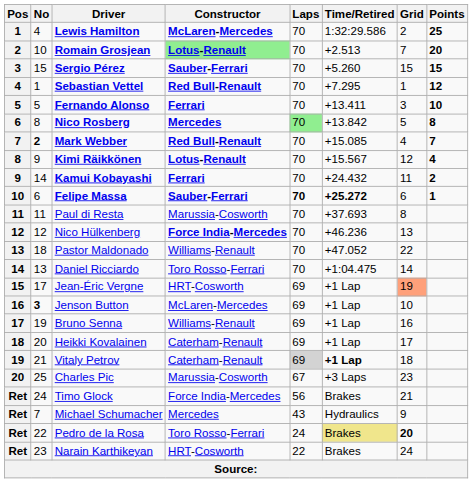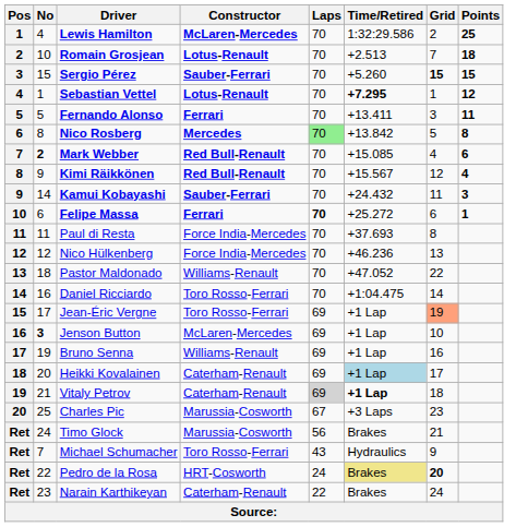 <table class="wikitable" style="font-size: 85%">
 <tr>
 <th>Pos</th>
 <th>No</th>
 <th>Driver</th>
 <th>Constructor</th>
 <th>Laps</th>
 <th>Time/Retired</th>
 <th>Grid</th>
 <th>Points</th>
 </tr>
 <tr>
 <th>1</th>
 <td>4</td>
 <td> <strong><a href='#'>Lewis Hamilton</a></strong></td>
 <td><strong><a href='#'>McLaren</a>-<a href='#'>Mercedes</a></strong></td>
 <td>70</td>
 <td>1:32:29.586</td>
 <td>2</td>
 <td><strong>25</strong></td>
 </tr>
 <tr>
 <th>2</th>
 <td>10</td>
 <td> <strong><a href='#'>Romain Grosjean</a></strong></td>
-<td style="background: lightgreen;"><strong><a href='#'>Lotus</a>-<a href='#'>Renault</a></strong></td>
+<td><strong><a href='#'>Lotus</a>-<a href='#'>Renault</a></strong></td>
 <td>70</td>
 <td>+2.513</td>
 <td>7</td>
-<td><strong>20</strong></td>
+<td><strong>18</strong></td>
 </tr>
 <tr>
 <th>3</th>
 <td>15</td>
 <td> <strong><a href='#'>Sergio Pérez</a></strong></td>
 <td><strong><a href='#'>Sauber</a>-<a href='#'>Ferrari</a></strong></td>
 <td>70</td>
 <td>+5.260</td>
-<td>15</td>
+<td><strong>15</strong></td>
 <td><strong>15</strong></td>
 </tr>
 <tr>
 <th>4</th>
 <td>1</td>
 <td> <strong><a href='#'>Sebastian Vettel</a></strong></td>
-<td><strong><a href='#'>Red Bull</a>-<a href='#'>Renault</a></strong></td>
+<td><strong><a href='#'>Lotus</a>-<a href='#'>Renault</a></strong></td>
 <td>70</td>
-<td>+7.295</td>
+<td><strong>+7.295</strong></td>
 <td>1</td>
 <td><strong>12</strong></td>
 </tr>
 <tr>
 <th>5</th>
 <td>5</td>
 <td> <strong><a href='#'>Fernando Alonso</a></strong></td>
 <td><strong><a href='#'>Ferrari</a></strong></td>
 <td>70</td>
 <td>+13.411</td>
 <td>3</td>
-<td><strong>10</strong></td>
+<td><strong>11</strong></td>
 </tr>
 <tr>
 <th>6</th>
 <td>8</td>
 <td> <strong><a href='#'>Nico Rosberg</a></strong></td>
 <td><strong><a href='#'>Mercedes</a></strong></td>
 <td style="background: lightgreen;">70</td>
 <td>+13.842</td>
 <td>5</td>
 <td><strong>8</strong></td>
 </tr>
 <tr>
 <th>7</th>
 <td><strong>2</strong></td>
 <td> <strong><a href='#'>Mark Webber</a></strong></td>
 <td><strong><a href='#'>Red Bull</a>-<a href='#'>Renault</a></strong></td>
 <td>70</td>
 <td>+15.085</td>
 <td>4</td>
-<td><strong>7</strong></td>
+<td><strong>6</strong></td>
 </tr>
 <tr>
 <th>8</th>
 <td>9</td>
 <td> <strong><a href='#'>Kimi Räikkönen</a></strong></td>
-<td><strong><a href='#'>Lotus</a>-<a href='#'>Renault</a></strong></td>
+<td><strong><a href='#'>Red Bull</a>-<a href='#'>Renault</a></strong></td>
 <td>70</td>
 <td>+15.567</td>
 <td>12</td>
 <td><strong>4</strong></td>
 </tr>
 <tr>
 <th>9</th>
 <td>14</td>
 <td> <strong><a href='#'>Kamui Kobayashi</a></strong></td>
-<td><strong><a href='#'>Ferrari</a></strong></td>
+<td><strong><a href='#'>Sauber</a>-<a href='#'>Ferrari</a></strong></td>
 <td>70</td>
 <td>+24.432</td>
 <td>11</td>
-<td><strong>2</strong></td>
+<td><strong>3</strong></td>
 </tr>
 <tr>
 <th>10</th>
 <td>6</td>
 <td> <strong><a href='#'>Felipe Massa</a></strong></td>
-<td><strong><a href='#'>Sauber</a>-<a href='#'>Ferrari</a></strong></td>
+<td><strong><a href='#'>Ferrari</a></strong></td>
 <td><strong>70</strong></td>
-<td><strong>+25.272</strong></td>
+<td>+25.272</td>
 <td>6</td>
 <td><strong>1</strong></td>
 </tr>
 <tr>
 <th>11</th>
 <td>11</td>
 <td> <a href='#'>Paul di Resta</a></td>
-<td><a href='#'>Marussia</a>-<a href='#'>Cosworth</a></td>
+<td><a href='#'>Force India</a>-<a href='#'>Mercedes</a></td>
 <td>70</td>
 <td>+37.693</td>
 <td>8</td>
 <td></td>
 </tr>
 <tr>
 <th>12</th>
 <td>12</td>
 <td> <a href='#'>Nico Hülkenberg</a></td>
-<td><strong><a href='#'>Force India</a>-<a href='#'>Mercedes</a></strong></td>
+<td><a href='#'>Force India</a>-<a href='#'>Mercedes</a></td>
 <td>70</td>
 <td>+46.236</td>
 <td>13</td>
 <td></td>
 </tr>
 <tr>
 <th>13</th>
 <td>18</td>
 <td> <a href='#'>Pastor Maldonado</a></td>
 <td><a href='#'>Williams</a>-<a href='#'>Renault</a></td>
 <td>70</td>
 <td>+47.052</td>
 <td>22</td>
 <td></td>
 </tr>
 <tr>
 <th>14</th>
-<td>13</td>
+<td>16</td>
 <td> <a href='#'>Daniel Ricciardo</a></td>
 <td><a href='#'>Toro Rosso</a>-<a href='#'>Ferrari</a></td>
 <td>70</td>
 <td>+1:04.475</td>
 <td>14</td>
 <td></td>
 </tr>
 <tr>
 <th>15</th>
 <td>17</td>
 <td> <a href='#'>Jean-Éric Vergne</a></td>
-<td><a href='#'>HRT</a>-<a href='#'>Cosworth</a></td>
+<td><a href='#'>Toro Rosso</a>-<a href='#'>Ferrari</a></td>
 <td>69</td>
 <td>+1 Lap</td>
 <td style="background: lightsalmon;">19</td>
 <td></td>
 </tr>
 <tr>
 <th>16</th>
 <td><strong>3</strong></td>
 <td> <a href='#'>Jenson Button</a></td>
 <td><a href='#'>McLaren</a>-<a href='#'>Mercedes</a></td>
 <td>69</td>
 <td>+1 Lap</td>
 <td>10</td>
 <td></td>
 </tr>
 <tr>
 <th>17</th>
 <td>19</td>
 <td> <a href='#'>Bruno Senna</a></td>
 <td><a href='#'>Williams</a>-<a href='#'>Renault</a></td>
 <td>69</td>
 <td>+1 Lap</td>
 <td>16</td>
 <td></td>
 </tr>
 <tr>
 <th>18</th>
 <td>20</td>
 <td> <a href='#'>Heikki Kovalainen</a></td>
 <td><a href='#'>Caterham</a>-<a href='#'>Renault</a></td>
 <td>69</td>
-<td>+1 Lap</td>
+<td style="background: lightblue;">+1 Lap</td>
 <td>17</td>
 <td></td>
 </tr>
 <tr>
 <th>19</th>
 <td>21</td>
 <td> <a href='#'>Vitaly Petrov</a></td>
 <td><a href='#'>Caterham</a>-<a href='#'>Renault</a></td>
 <td style="background: lightgrey;">69</td>
 <td><strong>+1 Lap</strong></td>
 <td>18</td>
 <td></td>
 </tr>
 <tr>
 <th>20</th>
 <td>25</td>
 <td> <a href='#'>Charles Pic</a></td>
 <td><a href='#'>Marussia</a>-<a href='#'>Cosworth</a></td>
 <td>67</td>
 <td>+3 Laps</td>
 <td>23</td>
 <td></td>
 </tr>
 <tr>
 <th>Ret</th>
 <td>24</td>
 <td> <a href='#'>Timo Glock</a></td>
-<td><a href='#'>Force India</a>-<a href='#'>Mercedes</a></td>
+<td><a href='#'>Marussia</a>-<a href='#'>Cosworth</a></td>
 <td>56</td>
 <td>Brakes</td>
 <td>21</td>
 <td></td>
 </tr>
 <tr>
 <th>Ret</th>
 <td>7</td>
 <td> <a href='#'>Michael Schumacher</a></td>
-<td><a href='#'>Mercedes</a></td>
+<td><a href='#'>Toro Rosso</a>-<a href='#'>Ferrari</a></td>
 <td>43</td>
 <td>Hydraulics</td>
 <td>9</td>
 <td></td>
 </tr>
 <tr>
 <th>Ret</th>
 <td>22</td>
 <td> <a href='#'>Pedro de la Rosa</a></td>
-<td><a href='#'>Toro Rosso</a>-<a href='#'>Ferrari</a></td>
+<td><a href='#'>HRT</a>-<a href='#'>Cosworth</a></td>
 <td>24</td>
 <td style="background: khaki;">Brakes</td>
 <td><strong>20</strong></td>
 <td></td>
 </tr>
 <tr>
 <th>Ret</th>
 <td>23</td>
 <td> <a href='#'>Narain Karthikeyan</a></td>
-<td><a href='#'>HRT</a>-<a href='#'>Cosworth</a></td>
+<td><a href='#'>Caterham</a>-<a href='#'>Renault</a></td>
 <td>22</td>
 <td>Brakes</td>
 <td>24</td>
 <td></td>
 </tr>
 <tr>
 <th colspan=8>Source:</th>
 </tr>
 </table>
